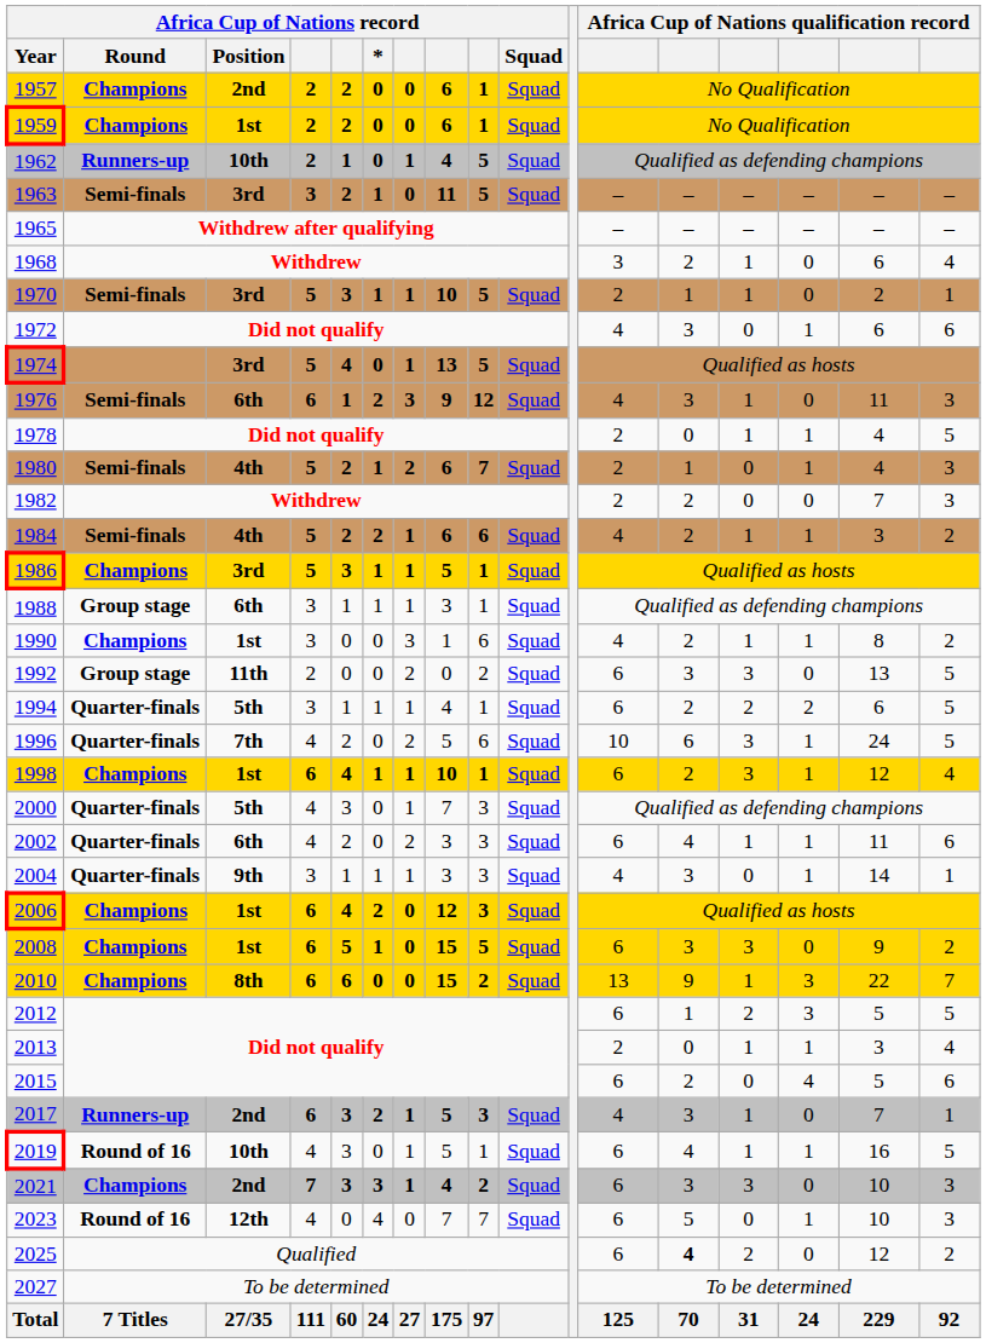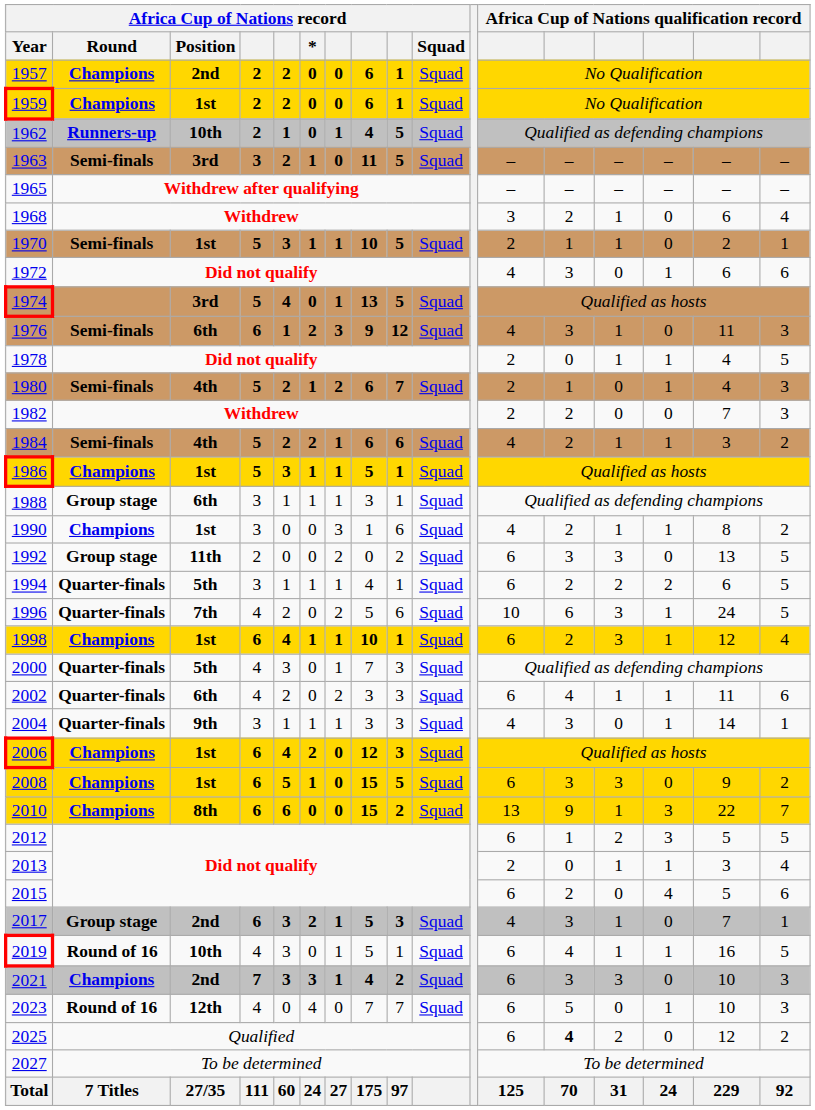 <table class="wikitable" style="text-align: center;">
 <tr>
 <th colspan=10><a href='#'>Africa Cup of Nations</a> record</th>
 <th style="width:1%;" rowspan="40"></th>
 <th colspan=6>Africa Cup of Nations qualification record</th>
 </tr>
 <tr>
 <th>Year</th>
 <th>Round</th>
 <th>Position</th>
 <th></th>
 <th></th>
 <th>*</th>
 <th></th>
 <th></th>
 <th></th>
 <th>Squad</th>
 <th></th>
 <th></th>
 <th></th>
 <th></th>
 <th></th>
 <th></th>
 </tr>
 <tr bgcolor=gold>
 <td> <a href='#'>1957</a></td>
 <td><strong><a href='#'>Champions</a></strong></td>
 <td><strong>2nd</strong></td>
 <td><strong>2</strong></td>
 <td><strong>2</strong></td>
 <td><strong>0</strong></td>
 <td><strong>0</strong></td>
 <td><strong>6</strong></td>
 <td><strong>1</strong></td>
 <td><a href='#'>Squad</a></td>
 <td colspan=6><em>No Qualification</em></td>
 </tr>
 <tr bgcolor=gold>
 <td bgcolor=gold style="border: 3px solid red"> <a href='#'>1959</a></td>
 <td><strong><a href='#'>Champions</a></strong></td>
 <td><strong>1st</strong></td>
 <td><strong>2</strong></td>
 <td><strong>2</strong></td>
 <td><strong>0</strong></td>
 <td><strong>0</strong></td>
 <td><strong>6</strong></td>
 <td><strong>1</strong></td>
 <td><a href='#'>Squad</a></td>
 <td colspan=6><em>No Qualification</em></td>
 </tr>
 <tr bgcolor=silver>
 <td> <a href='#'>1962</a></td>
 <td><strong><a href='#'>Runners-up</a></strong></td>
 <td><strong>10th</strong></td>
 <td><strong>2</strong></td>
 <td><strong>1</strong></td>
 <td><strong>0</strong></td>
 <td><strong>1</strong></td>
 <td><strong>4</strong></td>
 <td><strong>5</strong></td>
 <td><a href='#'>Squad</a></td>
 <td colspan=6><em>Qualified as defending champions</em></td>
 </tr>
 <tr bgcolor="#cc9966">
 <td> <a href='#'>1963</a></td>
 <td><strong>Semi-finals</strong></td>
 <td><strong>3rd</strong></td>
 <td><strong>3</strong></td>
 <td><strong>2</strong></td>
 <td><strong>1</strong></td>
 <td><strong>0</strong></td>
 <td><strong>11</strong></td>
 <td><strong>5</strong></td>
 <td><a href='#'>Squad</a></td>
 <td>–</td>
 <td>–</td>
 <td>–</td>
 <td>–</td>
 <td>–</td>
 <td>–</td>
 </tr>
 <tr>
 <td> <a href='#'>1965</a></td>
 <td colspan=9 style="color: red"><strong>Withdrew after qualifying</strong></td>
 <td>–</td>
 <td>–</td>
 <td>–</td>
 <td>–</td>
 <td>–</td>
 <td>–</td>
 </tr>
 <tr>
 <td> <a href='#'>1968</a></td>
 <td colspan=9 style="color: red"><strong>Withdrew</strong></td>
 <td>3</td>
 <td>2</td>
 <td>1</td>
 <td>0</td>
 <td>6</td>
 <td>4</td>
 </tr>
 <tr bgcolor="#cc9966">
 <td> <a href='#'>1970</a></td>
 <td><strong>Semi-finals</strong></td>
-<td><strong>3rd</strong></td>
+<td><strong>1st</strong></td>
 <td><strong>5</strong></td>
 <td><strong>3</strong></td>
 <td><strong>1</strong></td>
 <td><strong>1</strong></td>
 <td><strong>10</strong></td>
 <td><strong>5</strong></td>
 <td><a href='#'>Squad</a></td>
 <td>2</td>
 <td>1</td>
 <td>1</td>
 <td>0</td>
 <td>2</td>
 <td>1</td>
 </tr>
 <tr>
 <td> <a href='#'>1972</a></td>
 <td colspan=9 style="color: red"><strong>Did not qualify</strong></td>
 <td>4</td>
 <td>3</td>
 <td>0</td>
 <td>1</td>
 <td>6</td>
 <td>6</td>
 </tr>
 <tr bgcolor="#cc9966">
 <td style="border: 3px solid red"> <a href='#'>1974</a></td>
 <td><strong></strong></td>
 <td><strong>3rd</strong></td>
 <td><strong>5</strong></td>
 <td><strong>4</strong></td>
 <td><strong>0</strong></td>
 <td><strong>1</strong></td>
 <td><strong>13</strong></td>
 <td><strong>5</strong></td>
 <td><a href='#'>Squad</a></td>
 <td colspan=6><em>Qualified as hosts</em></td>
 </tr>
 <tr bgcolor="#cc9966">
 <td> <a href='#'>1976</a></td>
 <td><strong>Semi-finals</strong></td>
 <td><strong>6th</strong></td>
 <td><strong>6</strong></td>
 <td><strong>1</strong></td>
 <td><strong>2</strong></td>
 <td><strong>3</strong></td>
 <td><strong>9</strong></td>
 <td><strong>12</strong></td>
 <td><a href='#'>Squad</a></td>
 <td>4</td>
 <td>3</td>
 <td>1</td>
 <td>0</td>
 <td>11</td>
 <td>3</td>
 </tr>
 <tr>
 <td> <a href='#'>1978</a></td>
 <td colspan=9 style="color: red"><strong>Did not qualify</strong></td>
 <td>2</td>
 <td>0</td>
 <td>1</td>
 <td>1</td>
 <td>4</td>
 <td>5</td>
 </tr>
 <tr bgcolor="#cc9966">
 <td> <a href='#'>1980</a></td>
 <td><strong>Semi-finals</strong></td>
 <td><strong>4th</strong></td>
 <td><strong>5</strong></td>
 <td><strong>2</strong></td>
 <td><strong>1</strong></td>
 <td><strong>2</strong></td>
 <td><strong>6</strong></td>
 <td><strong>7</strong></td>
 <td><a href='#'>Squad</a></td>
 <td>2</td>
 <td>1</td>
 <td>0</td>
 <td>1</td>
 <td>4</td>
 <td>3</td>
 </tr>
 <tr>
 <td> <a href='#'>1982</a></td>
 <td colspan=9 style="color: red"><strong>Withdrew</strong></td>
 <td>2</td>
 <td>2</td>
 <td>0</td>
 <td>0</td>
 <td>7</td>
 <td>3</td>
 </tr>
 <tr bgcolor="#cc9966">
 <td> <a href='#'>1984</a></td>
 <td><strong>Semi-finals</strong></td>
 <td><strong>4th</strong></td>
 <td><strong>5</strong></td>
 <td><strong>2</strong></td>
 <td><strong>2</strong></td>
 <td><strong>1</strong></td>
 <td><strong>6</strong></td>
 <td><strong>6</strong></td>
 <td><a href='#'>Squad</a></td>
 <td>4</td>
 <td>2</td>
 <td>1</td>
 <td>1</td>
 <td>3</td>
 <td>2</td>
 </tr>
 <tr bgcolor=gold>
 <td style="border: 3px solid red"> <a href='#'>1986</a></td>
 <td><strong><a href='#'>Champions</a></strong></td>
-<td><strong>3rd</strong></td>
+<td><strong>1st</strong></td>
 <td><strong>5</strong></td>
 <td><strong>3</strong></td>
 <td><strong>1</strong></td>
 <td><strong>1</strong></td>
 <td><strong>5</strong></td>
 <td><strong>1</strong></td>
 <td><a href='#'>Squad</a></td>
 <td colspan=6><em>Qualified as hosts</em></td>
 </tr>
 <tr>
 <td> <a href='#'>1988</a></td>
 <td><strong>Group stage</strong></td>
 <td><strong>6th</strong></td>
 <td>3</td>
 <td>1</td>
 <td>1</td>
 <td>1</td>
 <td>3</td>
 <td>1</td>
 <td><a href='#'>Squad</a></td>
 <td colspan=6><em>Qualified as defending champions</em></td>
 </tr>
 <tr>
 <td> <a href='#'>1990</a></td>
 <td><strong><a href='#'>Champions</a></strong></td>
 <td><strong>1st</strong></td>
 <td>3</td>
 <td>0</td>
 <td>0</td>
 <td>3</td>
 <td>1</td>
 <td>6</td>
 <td><a href='#'>Squad</a></td>
 <td>4</td>
 <td>2</td>
 <td>1</td>
 <td>1</td>
 <td>8</td>
 <td>2</td>
 </tr>
 <tr>
 <td> <a href='#'>1992</a></td>
 <td><strong>Group stage</strong></td>
 <td><strong>11th</strong></td>
 <td>2</td>
 <td>0</td>
 <td>0</td>
 <td>2</td>
 <td>0</td>
 <td>2</td>
 <td><a href='#'>Squad</a></td>
 <td>6</td>
 <td>3</td>
 <td>3</td>
 <td>0</td>
 <td>13</td>
 <td>5</td>
 </tr>
 <tr>
 <td> <a href='#'>1994</a></td>
 <td><strong>Quarter-finals</strong></td>
 <td><strong>5th</strong></td>
 <td>3</td>
 <td>1</td>
 <td>1</td>
 <td>1</td>
 <td>4</td>
 <td>1</td>
 <td><a href='#'>Squad</a></td>
 <td>6</td>
 <td>2</td>
 <td>2</td>
 <td>2</td>
 <td>6</td>
 <td>5</td>
 </tr>
 <tr>
 <td> <a href='#'>1996</a></td>
 <td><strong>Quarter-finals</strong></td>
 <td><strong>7th</strong></td>
 <td>4</td>
 <td>2</td>
 <td>0</td>
 <td>2</td>
 <td>5</td>
 <td>6</td>
 <td><a href='#'>Squad</a></td>
 <td>10</td>
 <td>6</td>
 <td>3</td>
 <td>1</td>
 <td>24</td>
 <td>5</td>
 </tr>
 <tr bgcolor=gold>
 <td> <a href='#'>1998</a></td>
 <td><strong><a href='#'>Champions</a></strong></td>
 <td><strong>1st</strong></td>
 <td><strong>6</strong></td>
 <td><strong>4</strong></td>
 <td><strong>1</strong></td>
 <td><strong>1</strong></td>
 <td><strong>10</strong></td>
 <td><strong>1</strong></td>
 <td><a href='#'>Squad</a></td>
 <td>6</td>
 <td>2</td>
 <td>3</td>
 <td>1</td>
 <td>12</td>
 <td>4</td>
 </tr>
 <tr>
 <td>  <a href='#'>2000</a></td>
 <td><strong>Quarter-finals</strong></td>
 <td><strong>5th</strong></td>
 <td>4</td>
 <td>3</td>
 <td>0</td>
 <td>1</td>
 <td>7</td>
 <td>3</td>
 <td><a href='#'>Squad</a></td>
 <td colspan=6><em>Qualified as defending champions</em></td>
 </tr>
 <tr>
 <td> <a href='#'>2002</a></td>
 <td><strong>Quarter-finals</strong></td>
 <td><strong>6th</strong></td>
 <td>4</td>
 <td>2</td>
 <td>0</td>
 <td>2</td>
 <td>3</td>
 <td>3</td>
 <td><a href='#'>Squad</a></td>
 <td>6</td>
 <td>4</td>
 <td>1</td>
 <td>1</td>
 <td>11</td>
 <td>6</td>
 </tr>
 <tr>
 <td> <a href='#'>2004</a></td>
 <td><strong>Quarter-finals</strong></td>
 <td><strong>9th</strong></td>
 <td>3</td>
 <td>1</td>
 <td>1</td>
 <td>1</td>
 <td>3</td>
 <td>3</td>
 <td><a href='#'>Squad</a></td>
 <td>4</td>
 <td>3</td>
 <td>0</td>
 <td>1</td>
 <td>14</td>
 <td>1</td>
 </tr>
 <tr bgcolor=gold>
 <td style="border: 3px solid red"> <a href='#'>2006</a></td>
 <td><strong><a href='#'>Champions</a></strong></td>
 <td><strong>1st</strong></td>
 <td><strong>6</strong></td>
 <td><strong>4</strong></td>
 <td><strong>2</strong></td>
 <td><strong>0</strong></td>
 <td><strong>12</strong></td>
 <td><strong>3</strong></td>
 <td><a href='#'>Squad</a></td>
 <td colspan=6><em>Qualified as hosts</em></td>
 </tr>
 <tr bgcolor=gold>
 <td> <a href='#'>2008</a></td>
 <td><strong><a href='#'>Champions</a></strong></td>
 <td><strong>1st</strong></td>
 <td><strong>6</strong></td>
 <td><strong>5</strong></td>
 <td><strong>1</strong></td>
 <td><strong>0</strong></td>
 <td><strong>15</strong></td>
 <td><strong>5</strong></td>
 <td><a href='#'>Squad</a></td>
 <td>6</td>
 <td>3</td>
 <td>3</td>
 <td>0</td>
 <td>9</td>
 <td>2</td>
 </tr>
 <tr bgcolor=gold>
 <td> <a href='#'>2010</a></td>
 <td><strong><a href='#'>Champions</a></strong></td>
 <td><strong>8th</strong></td>
 <td><strong>6</strong></td>
 <td><strong>6</strong></td>
 <td><strong>0</strong></td>
 <td><strong>0</strong></td>
 <td><strong>15</strong></td>
 <td><strong>2</strong></td>
 <td><a href='#'>Squad</a></td>
 <td>13</td>
 <td>9</td>
 <td>1</td>
 <td>3</td>
 <td>22</td>
 <td>7</td>
 </tr>
 <tr>
 <td>  <a href='#'>2012</a></td>
 <td rowspan=3 colspan=9 style="color: red"><strong>Did not qualify</strong></td>
 <td>6</td>
 <td>1</td>
 <td>2</td>
 <td>3</td>
 <td>5</td>
 <td>5</td>
 </tr>
 <tr>
 <td> <a href='#'>2013</a></td>
 <td>2</td>
 <td>0</td>
 <td>1</td>
 <td>1</td>
 <td>3</td>
 <td>4</td>
 </tr>
 <tr>
 <td> <a href='#'>2015</a></td>
 <td>6</td>
 <td>2</td>
 <td>0</td>
 <td>4</td>
 <td>5</td>
 <td>6</td>
 </tr>
 <tr bgcolor=silver>
 <td> <a href='#'>2017</a></td>
-<td><strong><a href='#'>Runners-up</a></strong></td>
+<td><strong>Group stage</strong></td>
 <td><strong>2nd</strong></td>
 <td><strong>6</strong></td>
 <td><strong>3</strong></td>
 <td><strong>2</strong></td>
 <td><strong>1</strong></td>
 <td><strong>5</strong></td>
 <td><strong>3</strong></td>
 <td><a href='#'>Squad</a></td>
 <td>4</td>
 <td>3</td>
 <td>1</td>
 <td>0</td>
 <td>7</td>
 <td>1</td>
 </tr>
 <tr>
 <td style="border: 3px solid red"> <a href='#'>2019</a></td>
 <td><strong>Round of 16</strong></td>
 <td><strong>10th</strong></td>
 <td>4</td>
 <td>3</td>
 <td>0</td>
 <td>1</td>
 <td>5</td>
 <td>1</td>
 <td><a href='#'>Squad</a></td>
 <td>6</td>
 <td>4</td>
 <td>1</td>
 <td>1</td>
 <td>16</td>
 <td>5</td>
 </tr>
 <tr bgcolor="silver">
 <td> <a href='#'>2021</a></td>
 <td><strong><a href='#'>Champions</a></strong></td>
 <td><strong>2nd</strong></td>
 <td><strong>7</strong></td>
 <td><strong>3</strong></td>
 <td><strong>3</strong></td>
 <td><strong>1</strong></td>
 <td><strong>4</strong></td>
 <td><strong>2</strong></td>
 <td><a href='#'>Squad</a></td>
 <td>6</td>
 <td>3</td>
 <td>3</td>
 <td>0</td>
 <td>10</td>
 <td>3</td>
 </tr>
 <tr>
 <td> <a href='#'>2023</a></td>
 <td><strong>Round of 16</strong></td>
 <td><strong>12th</strong></td>
 <td>4</td>
 <td>0</td>
 <td>4</td>
 <td>0</td>
 <td>7</td>
 <td>7</td>
 <td><a href='#'>Squad</a></td>
 <td>6</td>
 <td>5</td>
 <td>0</td>
 <td>1</td>
 <td>10</td>
 <td>3</td>
 </tr>
 <tr>
 <td> <a href='#'>2025</a></td>
 <td colspan=9><em>Qualified</em></td>
 <td>6</td>
 <td><strong>4</strong></td>
 <td>2</td>
 <td>0</td>
 <td>12</td>
 <td>2</td>
 </tr>
 <tr>
 <td>   <a href='#'>2027</a></td>
 <td colspan=9><em>To be determined</em></td>
 <td colspan=6><em>To be determined</em></td>
 </tr>
 <tr>
 <th>Total</th>
 <th>7 Titles</th>
 <th>27/35</th>
 <th>111</th>
 <th>60</th>
 <th>24</th>
 <th>27</th>
 <th>175</th>
 <th>97</th>
 <th></th>
 <th>125</th>
 <th>70</th>
 <th>31</th>
 <th>24</th>
 <th>229</th>
 <th>92</th>
 </tr>
 </table>
